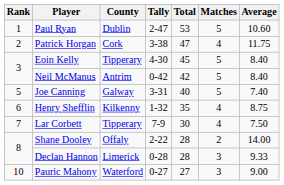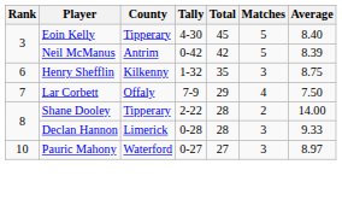 <table class="wikitable">
 <tr>
 <th>Rank</th>
 <th>Player</th>
 <th>County</th>
 <th>Tally</th>
 <th>Total</th>
 <th>Matches</th>
 <th>Average</th>
-</tr>
-<tr>
-<td rowspan=1 align=center>1</td>
-<td><a href='#'>Paul Ryan</a></td>
-<td><a href='#'>Dublin</a></td>
-<td align=center>2-47</td>
-<td align=center>53</td>
-<td align=center>5</td>
-<td align=center>10.60</td>
-</tr>
-<tr>
-<td rowspan=1 align=center>2</td>
-<td><a href='#'>Patrick Horgan</a></td>
-<td><a href='#'>Cork</a></td>
-<td align=center>3-38</td>
-<td align=center>47</td>
-<td align=center>4</td>
-<td align=center>11.75</td>
 </tr>
 <tr>
 <td rowspan=2 align=center>3</td>
 <td><a href='#'>Eoin Kelly</a></td>
 <td><a href='#'>Tipperary</a></td>
 <td align=center>4-30</td>
 <td align=center>45</td>
 <td align=center>5</td>
 <td align=center>8.40</td>
 </tr>
 <tr>
 <td><a href='#'>Neil McManus</a></td>
 <td><a href='#'>Antrim</a></td>
 <td align=center>0-42</td>
 <td align=center>42</td>
 <td align=center>5</td>
-<td align=center>8.40</td>
-</tr>
-<tr>
-<td rowspan=1 align=center>5</td>
-<td><a href='#'>Joe Canning</a></td>
-<td><a href='#'>Galway</a></td>
-<td align=center>3-31</td>
-<td align=center>40</td>
-<td align=center>5</td>
-<td align=center>7.40</td>
+<td align=center>8.39</td>
 </tr>
 <tr>
 <td rowspan=1 align=center>6</td>
 <td><a href='#'>Henry Shefflin</a></td>
 <td><a href='#'>Kilkenny</a></td>
 <td align=center>1-32</td>
 <td align=center>35</td>
-<td align=center>4</td>
+<td align=center>3</td>
 <td align=center>8.75</td>
 </tr>
 <tr>
 <td rowspan=1 align=center>7</td>
 <td><a href='#'>Lar Corbett</a></td>
-<td><a href='#'>Tipperary</a></td>
+<td><a href='#'>Offaly</a></td>
 <td align=center>7-9</td>
-<td align=center>30</td>
+<td align=center>29</td>
 <td align=center>4</td>
 <td align=center>7.50</td>
 </tr>
 <tr>
 <td rowspan=2 align=center>8</td>
 <td><a href='#'>Shane Dooley</a></td>
-<td><a href='#'>Offaly</a></td>
+<td><a href='#'>Tipperary</a></td>
 <td align=center>2-22</td>
 <td align=center>28</td>
 <td align=center>2</td>
 <td align=center>14.00</td>
 </tr>
 <tr>
 <td><a href='#'>Declan Hannon</a></td>
 <td><a href='#'>Limerick</a></td>
 <td align=center>0-28</td>
 <td align=center>28</td>
 <td align=center>3</td>
 <td align=center>9.33</td>
 </tr>
 <tr>
 <td rowspan=1 align=center>10</td>
 <td><a href='#'>Pauric Mahony</a></td>
 <td><a href='#'>Waterford</a></td>
 <td align=center>0-27</td>
 <td align=center>27</td>
 <td align=center>3</td>
-<td align=center>9.00</td>
+<td align=center>8.97</td>
 </tr>
 </table>
